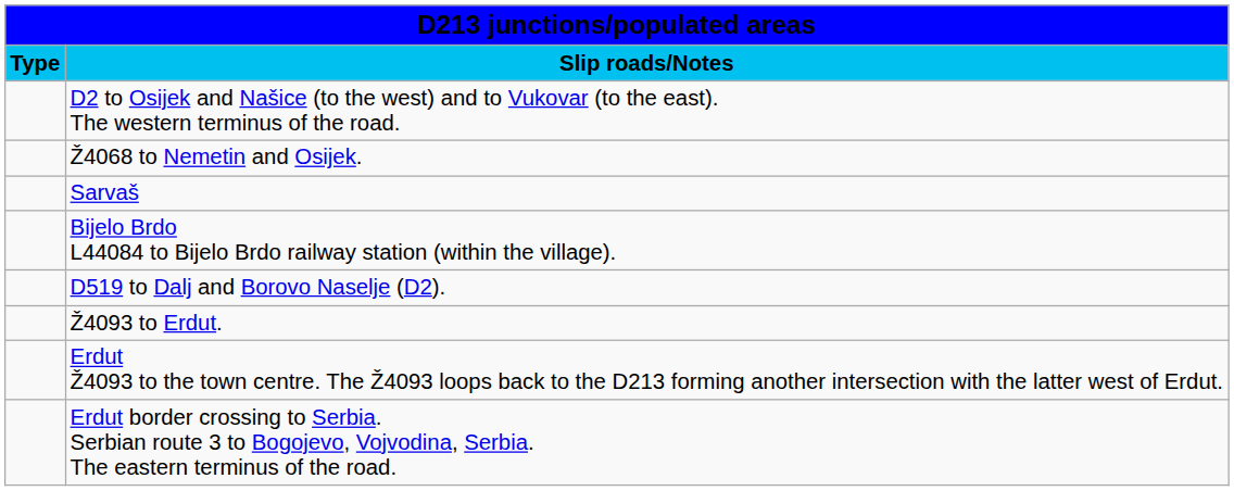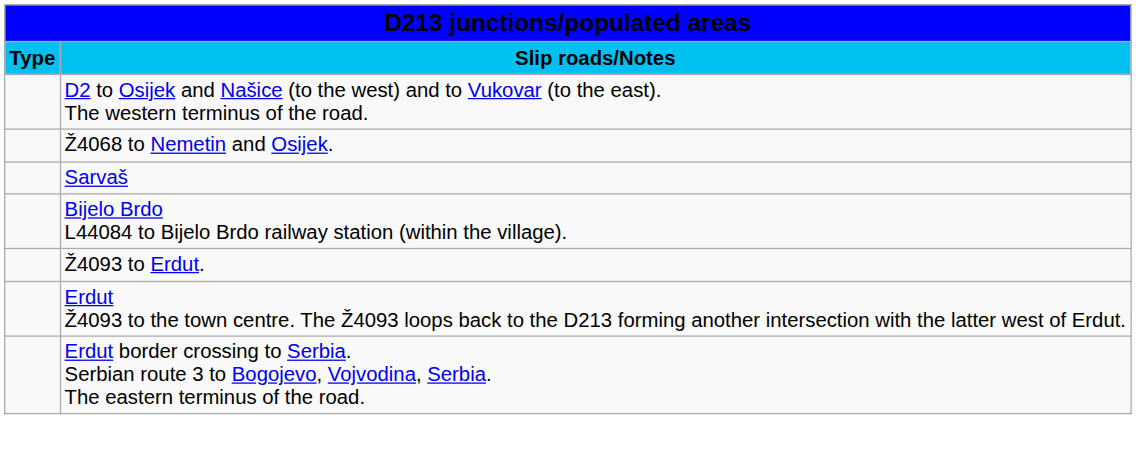 <table class="wikitable">
 <tr>
 <td colspan=2 bgcolor=blue align=center style=margin-top:15><span><big><strong>D213 junctions/populated areas</strong></big></span></td>
 </tr>
 <tr>
 <td align=center bgcolor=00c0f0><strong>Type</strong></td>
 <td align=center bgcolor=00c0f0><strong>Slip roads/Notes</strong></td>
 </tr>
 <tr>
 <td></td>
 <td> <a href='#'>D2</a> to <a href='#'>Osijek</a> and <a href='#'>Našice</a> (to the west) and to <a href='#'>Vukovar</a> (to the east).<br>The western terminus of the road.</td>
 </tr>
 <tr>
 <td></td>
 <td>Ž4068 to <a href='#'>Nemetin</a> and <a href='#'>Osijek</a>.</td>
 </tr>
 <tr>
 <td></td>
 <td><a href='#'>Sarvaš</a></td>
 </tr>
 <tr>
 <td></td>
 <td><a href='#'>Bijelo Brdo</a><br>L44084 to Bijelo Brdo railway station (within the village).</td>
 </tr>
 <tr>
 <td></td>
-<td> <a href='#'>D519</a> to <a href='#'>Dalj</a> and <a href='#'>Borovo Naselje</a> (<a href='#'>D2</a>).</td>
-</tr>
-<tr>
-<td></td>
 <td>Ž4093 to <a href='#'>Erdut</a>.</td>
 </tr>
 <tr>
 <td></td>
 <td><a href='#'>Erdut</a><br>Ž4093 to the town centre. The Ž4093 loops back to the D213 forming another intersection with the latter west of Erdut.</td>
 </tr>
 <tr>
 <td></td>
 <td><a href='#'>Erdut</a> border crossing to <a href='#'>Serbia</a>.<br> Serbian route 3 to <a href='#'>Bogojevo</a>, <a href='#'>Vojvodina</a>, <a href='#'>Serbia</a>.<br>The eastern terminus of the road.</td>
 </tr>
 </table>
